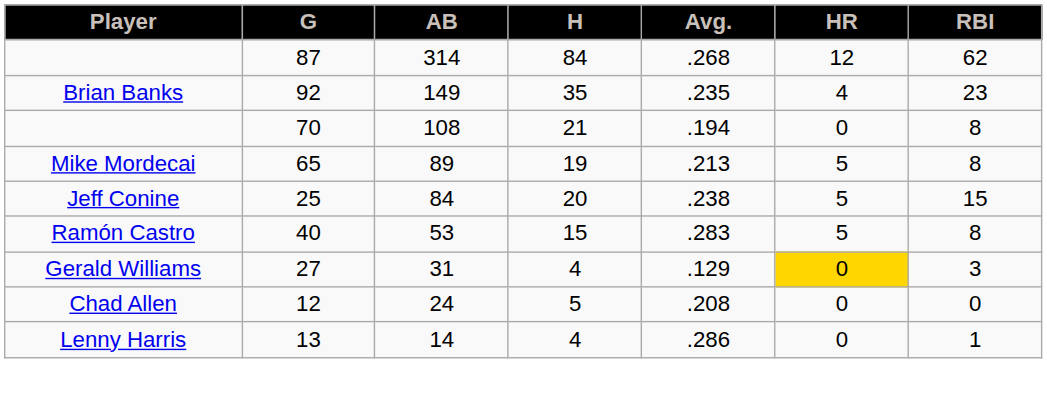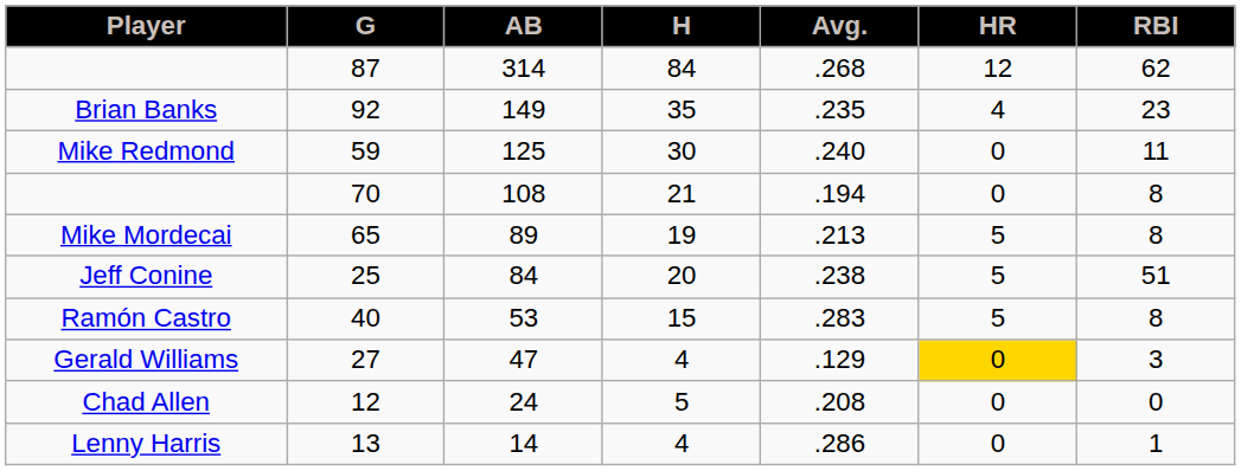 <table class="wikitable sortable">
 <tr>
 <th style="background:#000; color:#c9c0bb; width:16%;">Player</th>
 <th style="background:#000; color:#c9c0bb; width:9%;">G</th>
 <th style="background:#000; color:#c9c0bb; width:9%;">AB</th>
 <th style="background:#000; color:#c9c0bb; width:9%;">H</th>
 <th style="background:#000; color:#c9c0bb; width:9%;">Avg.</th>
 <th style="background:#000; color:#c9c0bb; width:9%;">HR</th>
 <th style="background:#000; color:#c9c0bb; width:9%;">RBI</th>
 </tr>
 <tr style="text-align:center;">
 <td></td>
 <td>87</td>
 <td>314</td>
 <td>84</td>
 <td>.268</td>
 <td>12</td>
 <td>62</td>
 </tr>
 <tr style="text-align:center;">
 <td><a href='#'>Brian Banks</a></td>
 <td>92</td>
 <td>149</td>
 <td>35</td>
 <td>.235</td>
 <td>4</td>
 <td>23</td>
 </tr>
 <tr align="center">
+<td><a href='#'>Mike Redmond</a></td>
+<td>59</td>
+<td>125</td>
+<td>30</td>
+<td>.240</td>
+<td>0</td>
+<td>11</td>
+</tr>
+<tr align="center">
 <td></td>
 <td>70</td>
 <td>108</td>
 <td>21</td>
 <td>.194</td>
 <td>0</td>
 <td>8</td>
 </tr>
 <tr align="center">
 <td><a href='#'>Mike Mordecai</a></td>
 <td>65</td>
 <td>89</td>
 <td>19</td>
 <td>.213</td>
 <td>5</td>
 <td>8</td>
 </tr>
 <tr align="center">
 <td><a href='#'>Jeff Conine</a></td>
 <td>25</td>
 <td>84</td>
 <td>20</td>
 <td>.238</td>
 <td>5</td>
-<td>15</td>
+<td>51</td>
 </tr>
 <tr align="center">
 <td><a href='#'>Ramón Castro</a></td>
 <td>40</td>
 <td>53</td>
 <td>15</td>
 <td>.283</td>
 <td>5</td>
 <td>8</td>
 </tr>
 <tr align="center">
 <td><a href='#'>Gerald Williams</a></td>
 <td>27</td>
-<td>31</td>
+<td>47</td>
 <td>4</td>
 <td>.129</td>
 <td style="background: gold;">0</td>
 <td>3</td>
 </tr>
 <tr align="center">
 <td><a href='#'>Chad Allen</a></td>
 <td>12</td>
 <td>24</td>
 <td>5</td>
 <td>.208</td>
 <td>0</td>
 <td>0</td>
 </tr>
 <tr align="center">
 <td><a href='#'>Lenny Harris</a></td>
 <td>13</td>
 <td>14</td>
 <td>4</td>
 <td>.286</td>
 <td>0</td>
 <td>1</td>
 </tr>
 </table>
